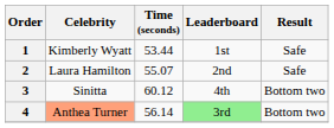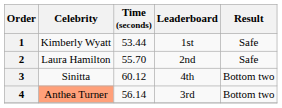 <table class="wikitable plainrowheaders" style="text-align:center;">
 <tr>
 <th>Order</th>
 <th>Celebrity</th>
 <th>Time<br><small>(seconds)</small></th>
 <th>Leaderboard</th>
 <th>Result</th>
 </tr>
 <tr>
 <th>1</th>
 <td>Kimberly Wyatt</td>
 <td>53.44</td>
 <td>1st</td>
 <td>Safe</td>
 </tr>
 <tr>
 <th>2</th>
 <td>Laura Hamilton</td>
-<td>55.07</td>
+<td>55.70</td>
 <td>2nd</td>
 <td>Safe</td>
 </tr>
 <tr>
 <th>3</th>
 <td>Sinitta</td>
 <td>60.12</td>
 <td>4th</td>
 <td>Bottom two</td>
 </tr>
 <tr>
 <th>4</th>
 <td style="background: lightsalmon;">Anthea Turner</td>
 <td>56.14</td>
-<td style="background: lightgreen;">3rd</td>
+<td>3rd</td>
 <td>Bottom two</td>
 </tr>
 <tr>
 </tr>
 </table>
